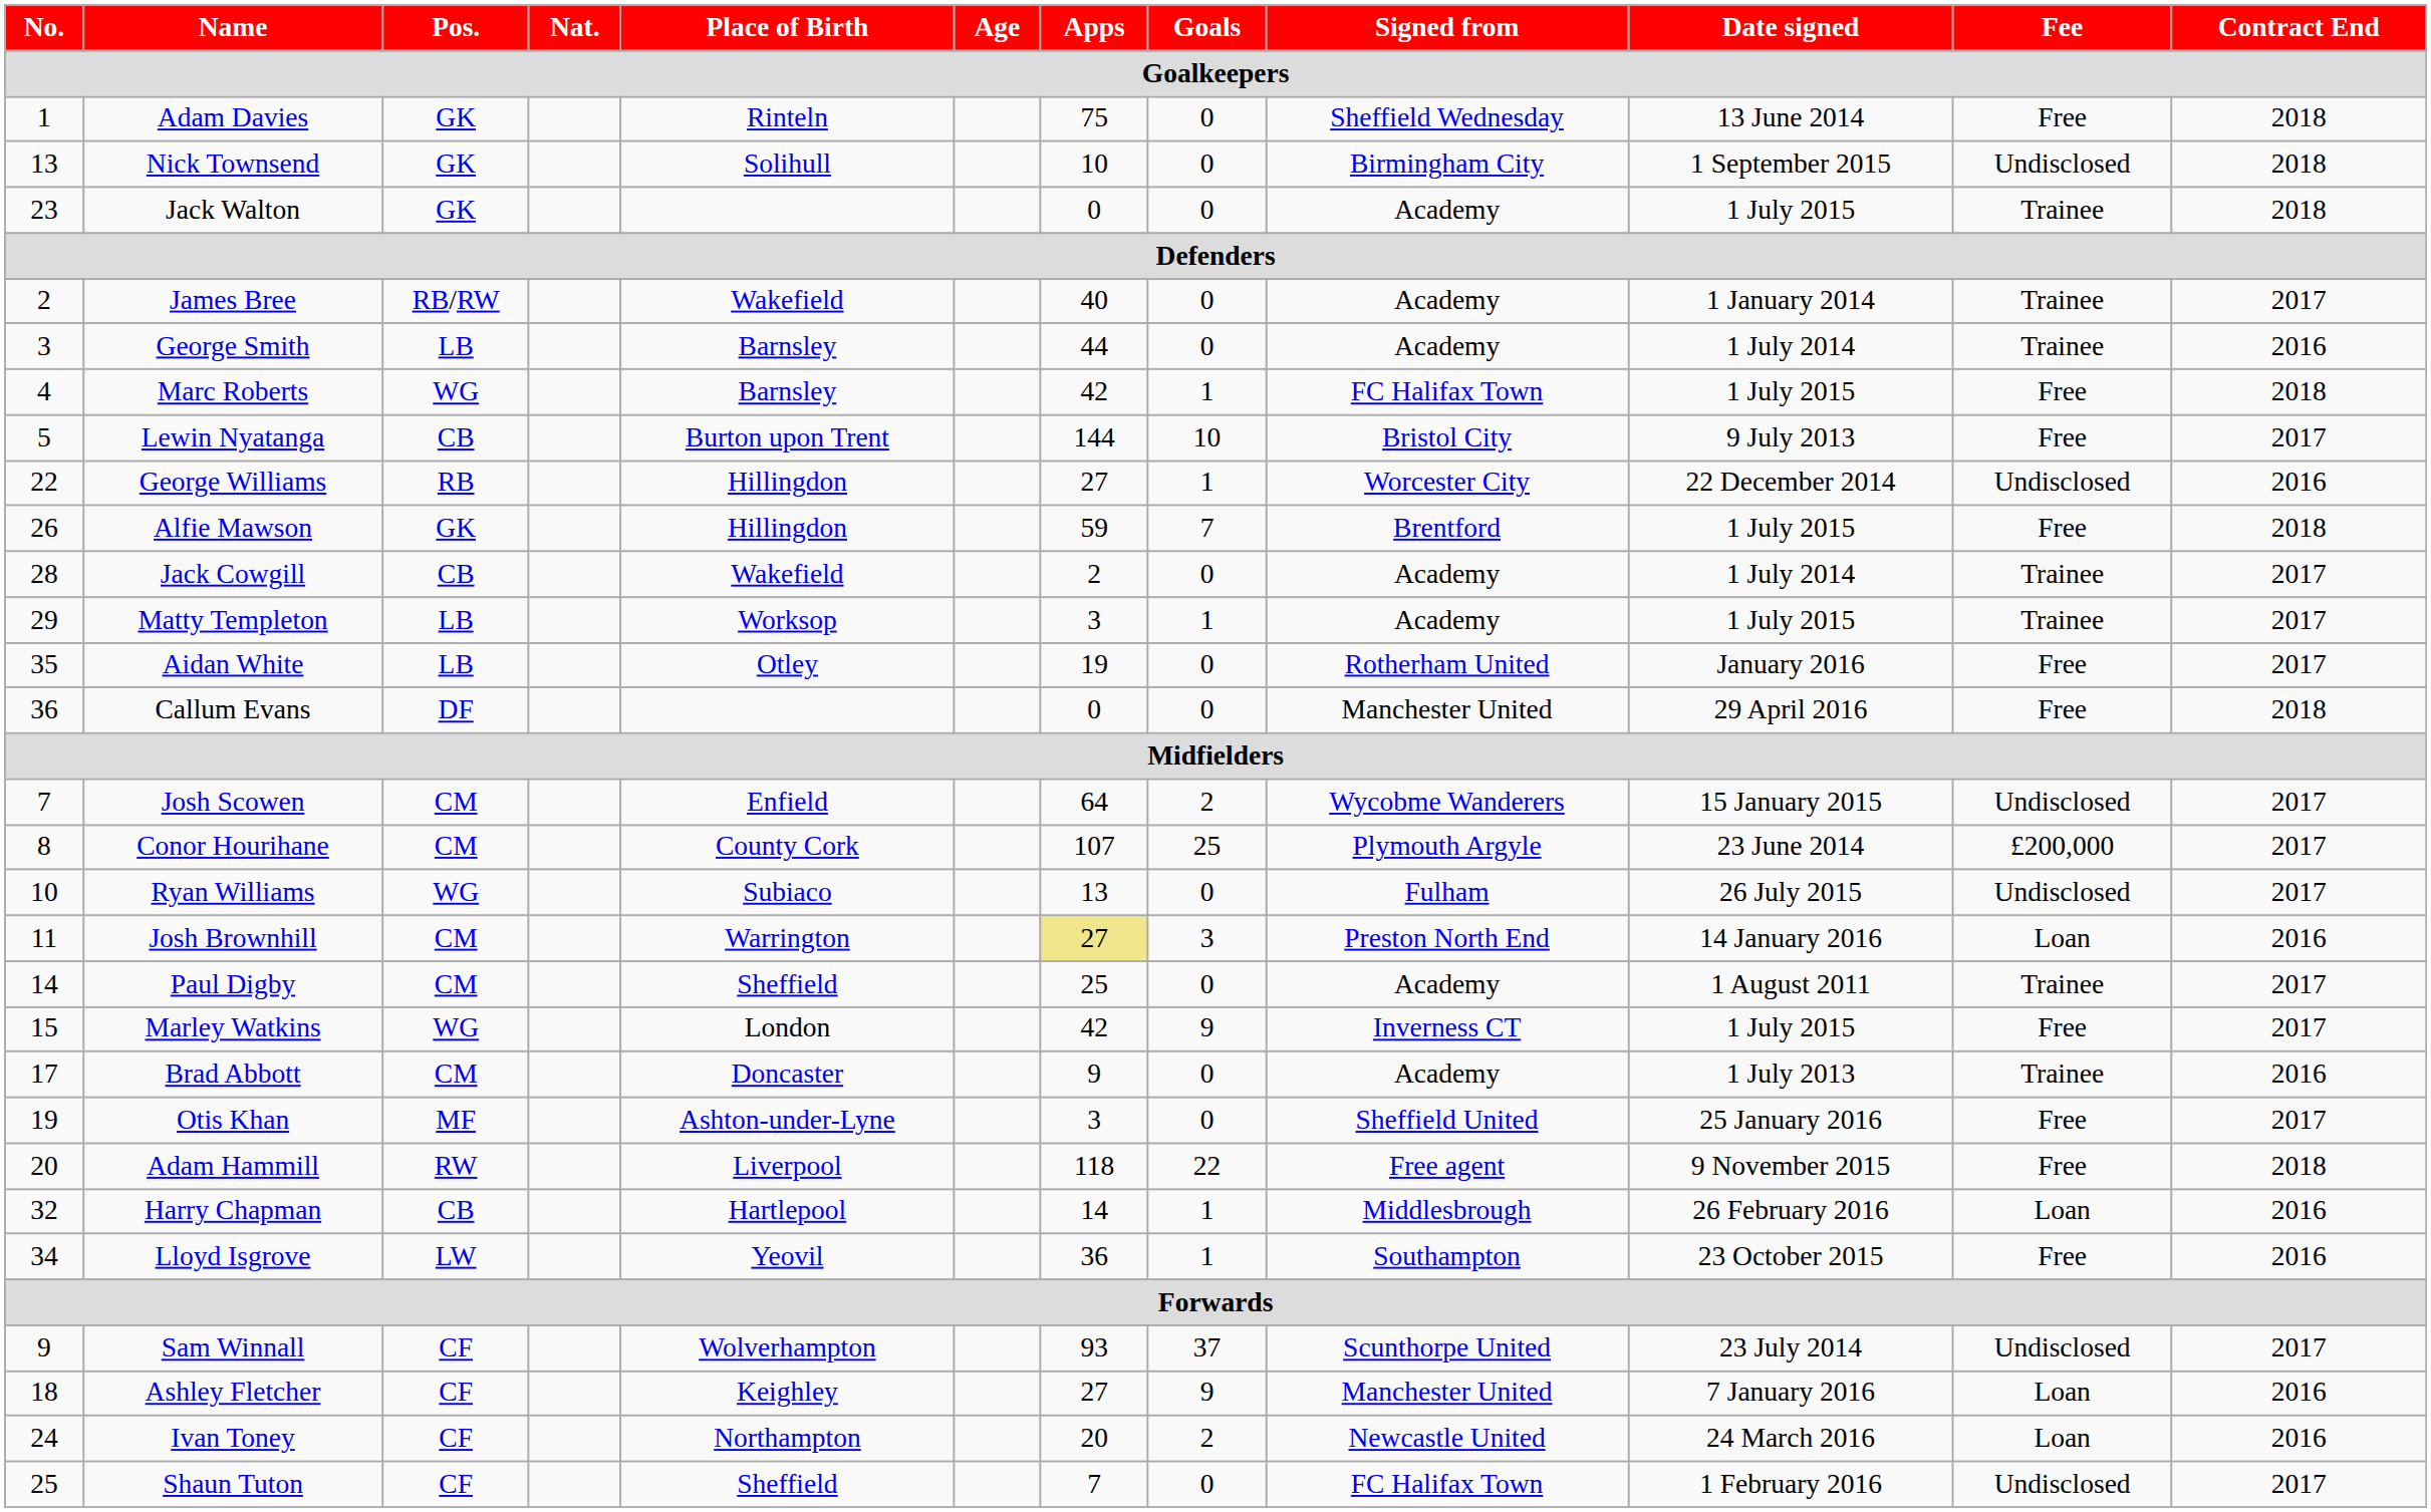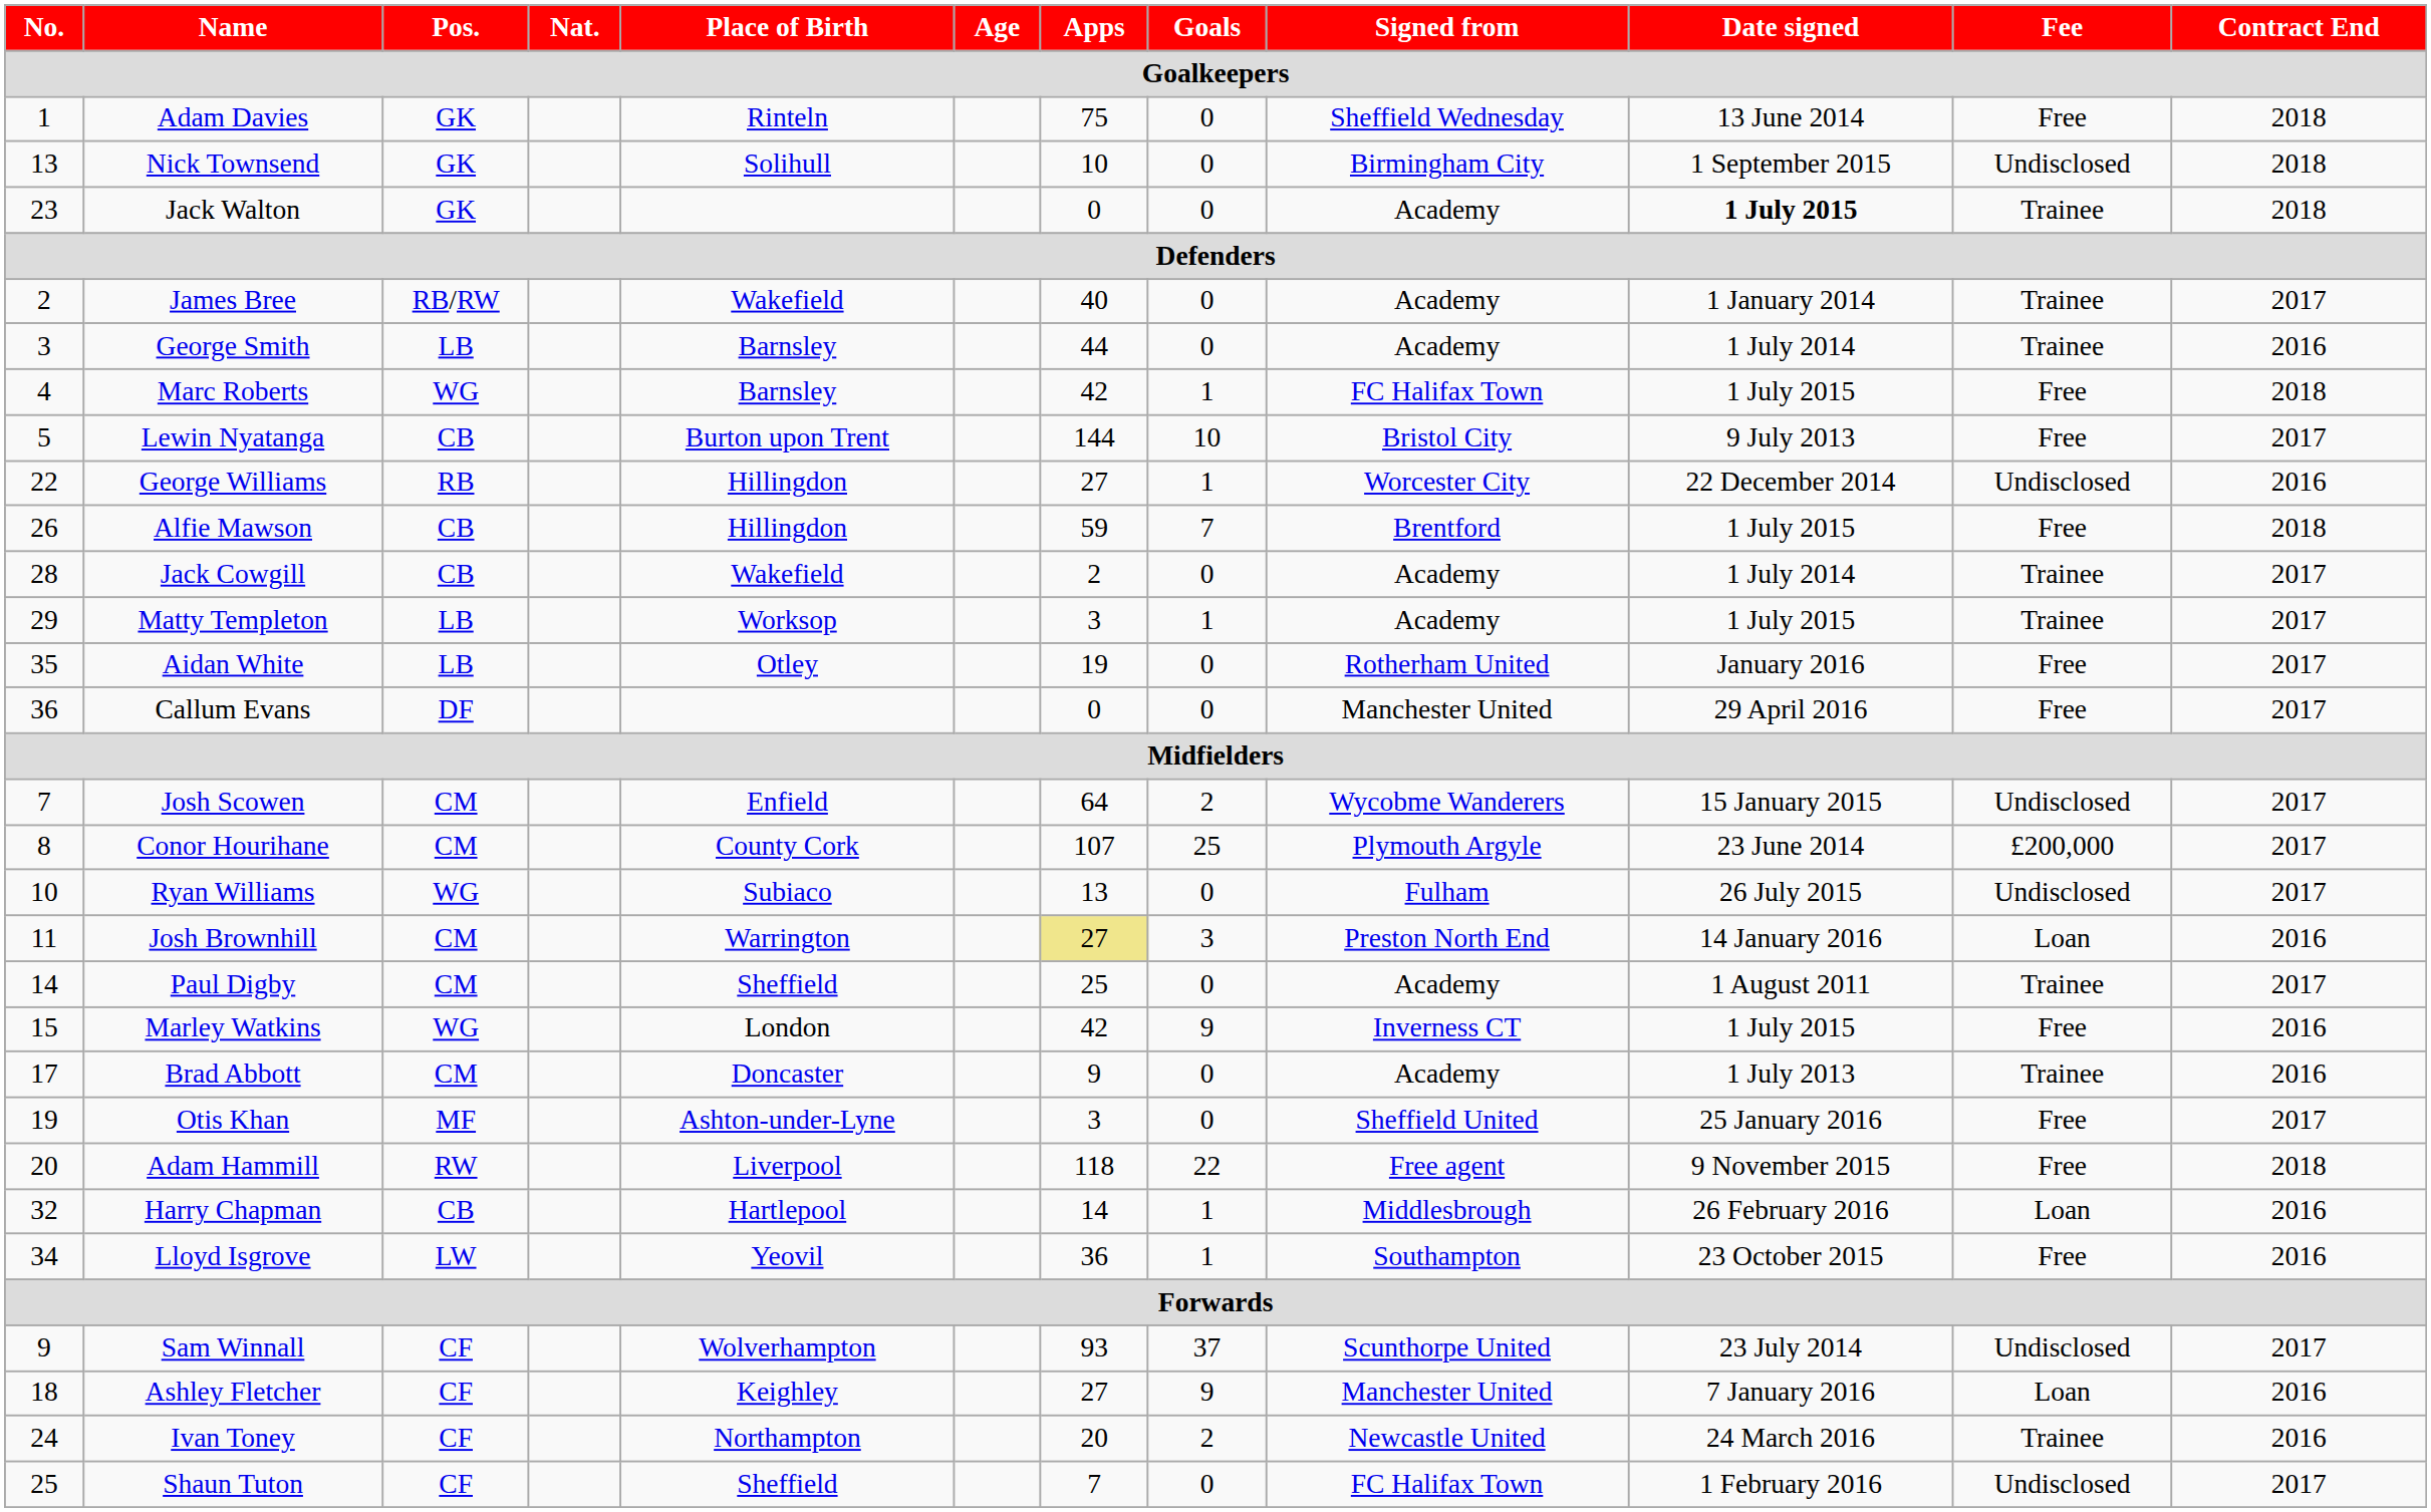 <table class="wikitable" style="text-align:center; font-size:90%; width:100%;">
 <tr>
 <th style="background:#f00; color:white; text-align:center;">No.</th>
 <th style="background:#f00; color:white; text-align:center;">Name</th>
 <th style="background:#f00; color:white; text-align:center;">Pos.</th>
 <th style="background:#f00; color:white; text-align:center;">Nat.</th>
 <th style="background:#f00; color:white; text-align:center;">Place of Birth</th>
 <th style="background:#f00; color:white; text-align:center;">Age</th>
 <th style="background:#f00; color:white; text-align:center;">Apps</th>
 <th style="background:#f00; color:white; text-align:center;">Goals</th>
 <th style="background:#f00; color:white; text-align:center;">Signed from</th>
 <th style="background:#f00; color:white; text-align:center;">Date signed</th>
 <th style="background:#f00; color:white; text-align:center;">Fee</th>
 <th style="background:#f00; color:white; text-align:center;">Contract End</th>
 </tr>
 <tr>
 <th colspan="14" style="background:#dcdcdc; text-align:center;">Goalkeepers</th>
 </tr>
 <tr>
 <td>1</td>
 <td><a href='#'>Adam Davies</a></td>
 <td><a href='#'>GK</a></td>
 <td></td>
 <td><a href='#'>Rinteln</a></td>
 <td></td>
 <td>75</td>
 <td>0</td>
 <td><a href='#'>Sheffield Wednesday</a></td>
 <td>13 June 2014</td>
 <td>Free</td>
 <td>2018</td>
 </tr>
 <tr>
 <td>13</td>
 <td><a href='#'>Nick Townsend</a></td>
 <td><a href='#'>GK</a></td>
 <td></td>
 <td><a href='#'>Solihull</a></td>
 <td></td>
 <td>10</td>
 <td>0</td>
 <td><a href='#'>Birmingham City</a></td>
 <td>1 September 2015</td>
 <td>Undisclosed</td>
 <td>2018</td>
 </tr>
 <tr>
 <td>23</td>
 <td>Jack Walton</td>
 <td><a href='#'>GK</a></td>
 <td></td>
 <td></td>
 <td></td>
 <td>0</td>
 <td>0</td>
 <td>Academy</td>
-<td>1 July 2015</td>
+<td><strong>1 July 2015</strong></td>
 <td>Trainee</td>
 <td>2018</td>
 </tr>
 <tr>
 <th colspan="14" style="background:#dcdcdc; text-align:center;">Defenders</th>
 </tr>
 <tr>
 <td>2</td>
 <td><a href='#'>James Bree</a></td>
 <td><a href='#'>RB</a>/<a href='#'>RW</a></td>
 <td></td>
 <td><a href='#'>Wakefield</a></td>
 <td></td>
 <td>40</td>
 <td>0</td>
 <td>Academy</td>
 <td>1 January 2014</td>
 <td>Trainee</td>
 <td>2017</td>
 </tr>
 <tr>
 <td>3</td>
 <td><a href='#'>George Smith</a></td>
 <td><a href='#'>LB</a></td>
 <td></td>
 <td><a href='#'>Barnsley</a></td>
 <td></td>
 <td>44</td>
 <td>0</td>
 <td>Academy</td>
 <td>1 July 2014</td>
 <td>Trainee</td>
 <td>2016</td>
 </tr>
 <tr>
 <td>4</td>
 <td><a href='#'>Marc Roberts</a></td>
 <td><a href='#'>WG</a></td>
 <td></td>
 <td><a href='#'>Barnsley</a></td>
 <td></td>
 <td>42</td>
 <td>1</td>
 <td><a href='#'>FC Halifax Town</a></td>
 <td>1 July 2015</td>
 <td>Free</td>
 <td>2018</td>
 </tr>
 <tr>
 <td>5</td>
 <td><a href='#'>Lewin Nyatanga</a></td>
 <td><a href='#'>CB</a></td>
 <td></td>
 <td><a href='#'>Burton upon Trent</a></td>
 <td></td>
 <td>144</td>
 <td>10</td>
 <td><a href='#'>Bristol City</a></td>
 <td>9 July 2013</td>
 <td>Free</td>
 <td>2017</td>
 </tr>
 <tr>
 <td>22</td>
 <td><a href='#'>George Williams</a></td>
 <td><a href='#'>RB</a></td>
 <td></td>
 <td><a href='#'>Hillingdon</a></td>
 <td></td>
 <td>27</td>
 <td>1</td>
 <td><a href='#'>Worcester City</a></td>
 <td>22 December 2014</td>
 <td>Undisclosed</td>
 <td>2016</td>
 </tr>
 <tr>
 <td>26</td>
 <td><a href='#'>Alfie Mawson</a></td>
-<td><a href='#'>GK</a></td>
+<td><a href='#'>CB</a></td>
 <td></td>
 <td><a href='#'>Hillingdon</a></td>
 <td></td>
 <td>59</td>
 <td>7</td>
 <td><a href='#'>Brentford</a></td>
 <td>1 July 2015</td>
 <td>Free</td>
 <td>2018</td>
 </tr>
 <tr>
 <td>28</td>
 <td><a href='#'>Jack Cowgill</a></td>
 <td><a href='#'>CB</a></td>
 <td></td>
 <td><a href='#'>Wakefield</a></td>
 <td></td>
 <td>2</td>
 <td>0</td>
 <td>Academy</td>
 <td>1 July 2014</td>
 <td>Trainee</td>
 <td>2017</td>
 </tr>
 <tr>
 <td>29</td>
 <td><a href='#'>Matty Templeton</a></td>
 <td><a href='#'>LB</a></td>
 <td></td>
 <td><a href='#'>Worksop</a></td>
 <td></td>
 <td>3</td>
 <td>1</td>
 <td>Academy</td>
 <td>1 July 2015</td>
 <td>Trainee</td>
 <td>2017</td>
 </tr>
 <tr>
 <td>35</td>
 <td><a href='#'>Aidan White</a></td>
 <td><a href='#'>LB</a></td>
 <td></td>
 <td><a href='#'>Otley</a></td>
 <td></td>
 <td>19</td>
 <td>0</td>
 <td><a href='#'>Rotherham United</a></td>
 <td>January 2016</td>
 <td>Free</td>
 <td>2017</td>
 </tr>
 <tr>
 <td>36</td>
 <td>Callum Evans</td>
 <td><a href='#'>DF</a></td>
 <td></td>
 <td></td>
 <td></td>
 <td>0</td>
 <td>0</td>
 <td Manchester United F.C.>Manchester United</td>
 <td>29 April 2016</td>
 <td>Free</td>
-<td>2018</td>
+<td>2017</td>
 </tr>
 <tr>
 <th colspan="14" style="background:#dcdcdc; text-align:center;">Midfielders</th>
 </tr>
 <tr>
 <td>7</td>
 <td><a href='#'>Josh Scowen</a></td>
 <td><a href='#'>CM</a></td>
 <td></td>
 <td><a href='#'>Enfield</a></td>
 <td></td>
 <td>64</td>
 <td>2</td>
 <td><a href='#'>Wycobme Wanderers</a></td>
 <td>15 January 2015</td>
 <td>Undisclosed</td>
 <td>2017</td>
 </tr>
 <tr>
 <td>8</td>
 <td><a href='#'>Conor Hourihane</a></td>
 <td><a href='#'>CM</a></td>
 <td></td>
 <td><a href='#'>County Cork</a></td>
 <td></td>
 <td>107</td>
 <td>25</td>
 <td><a href='#'>Plymouth Argyle</a></td>
 <td>23 June 2014</td>
 <td>£200,000</td>
 <td>2017</td>
 </tr>
 <tr>
 <td>10</td>
 <td><a href='#'>Ryan Williams</a></td>
 <td><a href='#'>WG</a></td>
 <td></td>
 <td><a href='#'>Subiaco</a></td>
 <td></td>
 <td>13</td>
 <td>0</td>
 <td><a href='#'>Fulham</a></td>
 <td>26 July 2015</td>
 <td>Undisclosed</td>
 <td>2017</td>
 </tr>
 <tr>
 <td>11</td>
 <td><a href='#'>Josh Brownhill</a></td>
 <td><a href='#'>CM</a></td>
 <td></td>
 <td><a href='#'>Warrington</a></td>
 <td></td>
 <td style="background: khaki;">27</td>
 <td>3</td>
 <td><a href='#'>Preston North End</a></td>
 <td>14 January 2016</td>
 <td>Loan</td>
 <td>2016</td>
 </tr>
 <tr>
 <td>14</td>
 <td><a href='#'>Paul Digby</a></td>
 <td><a href='#'>CM</a></td>
 <td></td>
 <td><a href='#'>Sheffield</a></td>
 <td></td>
 <td>25</td>
 <td>0</td>
 <td>Academy</td>
 <td>1 August 2011</td>
 <td>Trainee</td>
 <td>2017</td>
 </tr>
 <tr>
 <td>15</td>
 <td><a href='#'>Marley Watkins</a></td>
 <td><a href='#'>WG</a></td>
 <td></td>
 <td>London</td>
 <td></td>
 <td>42</td>
 <td>9</td>
 <td><a href='#'>Inverness CT</a></td>
 <td>1 July 2015</td>
 <td>Free</td>
-<td>2017</td>
+<td>2016</td>
 </tr>
 <tr>
 <td>17</td>
 <td><a href='#'>Brad Abbott</a></td>
 <td><a href='#'>CM</a></td>
 <td></td>
 <td><a href='#'>Doncaster</a></td>
 <td></td>
 <td>9</td>
 <td>0</td>
 <td>Academy</td>
 <td>1 July 2013</td>
 <td>Trainee</td>
 <td>2016</td>
 </tr>
 <tr>
 <td>19</td>
 <td><a href='#'>Otis Khan</a></td>
 <td><a href='#'>MF</a></td>
 <td></td>
 <td><a href='#'>Ashton-under-Lyne</a></td>
 <td></td>
 <td>3</td>
 <td>0</td>
 <td><a href='#'>Sheffield United</a></td>
 <td>25 January 2016</td>
 <td>Free</td>
 <td>2017</td>
 </tr>
 <tr>
 <td>20</td>
 <td><a href='#'>Adam Hammill</a></td>
 <td><a href='#'>RW</a></td>
 <td></td>
 <td><a href='#'>Liverpool</a></td>
 <td></td>
 <td>118</td>
 <td>22</td>
 <td><a href='#'>Free agent</a></td>
 <td>9 November 2015</td>
 <td>Free</td>
 <td>2018</td>
 </tr>
 <tr>
 <td>32</td>
 <td><a href='#'>Harry Chapman</a></td>
 <td><a href='#'>CB</a></td>
 <td></td>
 <td><a href='#'>Hartlepool</a></td>
 <td></td>
 <td>14</td>
 <td>1</td>
 <td><a href='#'>Middlesbrough</a></td>
 <td>26 February 2016</td>
 <td>Loan</td>
 <td>2016</td>
 </tr>
 <tr>
 <td>34</td>
 <td><a href='#'>Lloyd Isgrove</a></td>
 <td><a href='#'>LW</a></td>
 <td></td>
 <td><a href='#'>Yeovil</a></td>
 <td></td>
 <td>36</td>
 <td>1</td>
 <td><a href='#'>Southampton</a></td>
 <td>23 October 2015</td>
 <td>Free</td>
 <td>2016</td>
 </tr>
 <tr>
 <th colspan="14" style="background:#dcdcdc; text-align:center;">Forwards</th>
 </tr>
 <tr>
 <td>9</td>
 <td><a href='#'>Sam Winnall</a></td>
 <td><a href='#'>CF</a></td>
 <td></td>
 <td><a href='#'>Wolverhampton</a></td>
 <td></td>
 <td>93</td>
 <td>37</td>
 <td><a href='#'>Scunthorpe United</a></td>
 <td>23 July 2014</td>
 <td>Undisclosed</td>
 <td>2017</td>
 </tr>
 <tr>
 <td>18</td>
 <td><a href='#'>Ashley Fletcher</a></td>
 <td><a href='#'>CF</a></td>
 <td></td>
 <td><a href='#'>Keighley</a></td>
 <td></td>
 <td>27</td>
 <td>9</td>
 <td><a href='#'>Manchester United</a></td>
 <td>7 January 2016</td>
 <td>Loan</td>
 <td>2016</td>
 </tr>
 <tr>
 <td>24</td>
 <td><a href='#'>Ivan Toney</a></td>
 <td><a href='#'>CF</a></td>
 <td></td>
 <td><a href='#'>Northampton</a></td>
 <td></td>
 <td>20</td>
 <td>2</td>
 <td><a href='#'>Newcastle United</a></td>
 <td>24 March 2016</td>
-<td>Loan</td>
+<td>Trainee</td>
 <td>2016</td>
 </tr>
 <tr>
 <td>25</td>
 <td><a href='#'>Shaun Tuton</a></td>
 <td><a href='#'>CF</a></td>
 <td></td>
 <td><a href='#'>Sheffield</a></td>
 <td></td>
 <td>7</td>
 <td>0</td>
 <td><a href='#'>FC Halifax Town</a></td>
 <td>1 February 2016</td>
 <td>Undisclosed</td>
 <td>2017</td>
 </tr>
 <tr>
 </tr>
 </table>
